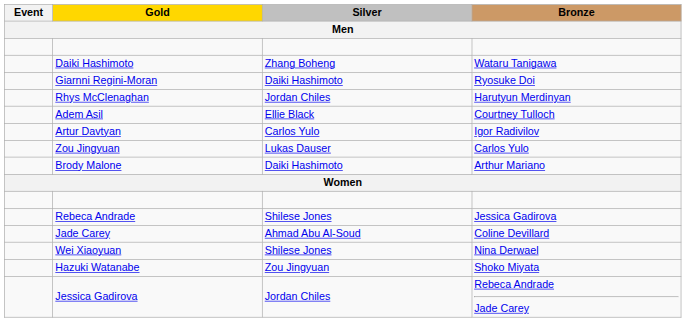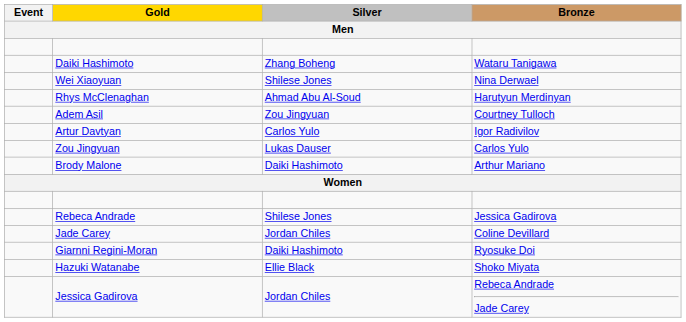 <table style="width:80%;" class="wikitable">
 <tr>
 <th style="text-align:center; width:2%;">Event</th>
 <td style="text-align:center; width:15%; background:gold;"><strong>Gold</strong></td>
 <td style="text-align:center; width:15%; background:silver;"><strong>Silver</strong></td>
 <td style="text-align:center; width:15%; background:#c96;"><strong>Bronze</strong></td>
 </tr>
 <tr>
 <th colspan=4><strong>Men</strong></th>
 </tr>
 <tr>
 <td><br></td>
 <td><br></td>
 <td><br></td>
 <td><br></td>
 </tr>
 <tr>
 <td><br></td>
 <td> <a href='#'>Daiki Hashimoto</a></td>
 <td> <a href='#'>Zhang Boheng</a></td>
 <td> <a href='#'>Wataru Tanigawa</a></td>
 </tr>
 <tr>
 <td><br></td>
-<td> <a href='#'>Giarnni Regini-Moran</a></td>
-<td> <a href='#'>Daiki Hashimoto</a></td>
-<td> <a href='#'>Ryosuke Doi</a></td>
+<td> <a href='#'>Wei Xiaoyuan</a></td>
+<td> <a href='#'>Shilese Jones</a></td>
+<td> <a href='#'>Nina Derwael</a></td>
 </tr>
 <tr>
 <td><br></td>
 <td> <a href='#'>Rhys McClenaghan</a></td>
-<td> <a href='#'>Jordan Chiles</a></td>
+<td> <a href='#'>Ahmad Abu Al-Soud</a></td>
 <td> <a href='#'>Harutyun Merdinyan</a></td>
 </tr>
 <tr>
 <td><br></td>
 <td> <a href='#'>Adem Asil</a></td>
-<td> <a href='#'>Ellie Black</a></td>
+<td> <a href='#'>Zou Jingyuan</a></td>
 <td> <a href='#'>Courtney Tulloch</a></td>
 </tr>
 <tr>
 <td><br></td>
 <td> <a href='#'>Artur Davtyan</a></td>
 <td> <a href='#'>Carlos Yulo</a></td>
 <td> <a href='#'>Igor Radivilov</a></td>
 </tr>
 <tr>
 <td><br></td>
 <td> <a href='#'>Zou Jingyuan</a></td>
 <td> <a href='#'>Lukas Dauser</a></td>
 <td> <a href='#'>Carlos Yulo</a></td>
 </tr>
 <tr>
 <td><br></td>
 <td> <a href='#'>Brody Malone</a></td>
 <td> <a href='#'>Daiki Hashimoto</a></td>
 <td> <a href='#'>Arthur Mariano</a></td>
 </tr>
 <tr>
 <th colspan=4><strong>Women</strong></th>
 </tr>
 <tr>
 <td><br></td>
 <td><br></td>
 <td><br></td>
 <td><br></td>
 </tr>
 <tr>
 <td><br></td>
 <td> <a href='#'>Rebeca Andrade</a></td>
 <td> <a href='#'>Shilese Jones</a></td>
 <td> <a href='#'>Jessica Gadirova</a></td>
 </tr>
 <tr>
 <td><br></td>
 <td> <a href='#'>Jade Carey</a></td>
-<td> <a href='#'>Ahmad Abu Al-Soud</a></td>
+<td> <a href='#'>Jordan Chiles</a></td>
 <td> <a href='#'>Coline Devillard</a></td>
 </tr>
 <tr>
 <td><br></td>
-<td> <a href='#'>Wei Xiaoyuan</a></td>
-<td> <a href='#'>Shilese Jones</a></td>
-<td> <a href='#'>Nina Derwael</a></td>
+<td> <a href='#'>Giarnni Regini-Moran</a></td>
+<td> <a href='#'>Daiki Hashimoto</a></td>
+<td> <a href='#'>Ryosuke Doi</a></td>
 </tr>
 <tr>
 <td><br></td>
 <td> <a href='#'>Hazuki Watanabe</a></td>
-<td> <a href='#'>Zou Jingyuan</a></td>
+<td> <a href='#'>Ellie Black</a></td>
 <td> <a href='#'>Shoko Miyata</a></td>
 </tr>
 <tr>
 <td><br></td>
 <td> <a href='#'>Jessica Gadirova</a></td>
 <td> <a href='#'>Jordan Chiles</a></td>
 <td> <a href='#'>Rebeca Andrade</a><hr> <a href='#'>Jade Carey</a></td>
 </tr>
 </table>
